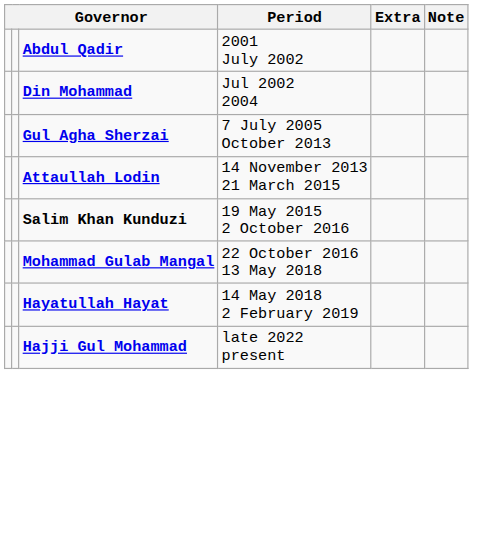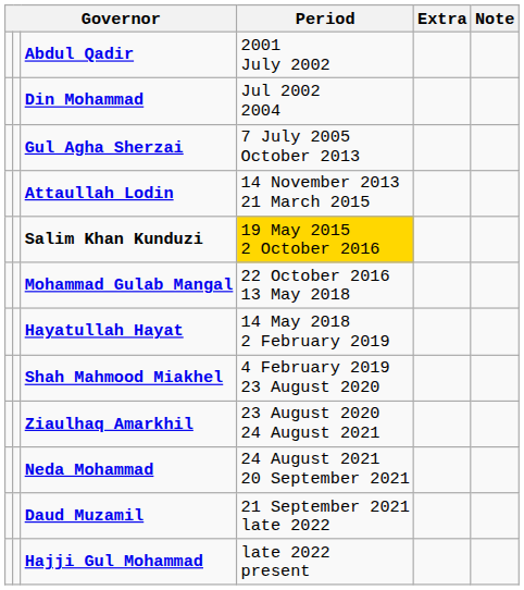 <table class="wikitable">
 <tr>
 <th colspan="3">Governor</th>
 <th>Period</th>
 <th>Extra</th>
 <th>Note</th>
 </tr>
 <tr>
 <td></td>
 <td></td>
 <td><strong><a href='#'>Abdul Qadir</a></strong></td>
 <td>2001<br>July 2002</td>
 <td></td>
 <td></td>
 </tr>
 <tr>
 <td></td>
 <td></td>
 <td><strong><a href='#'>Din Mohammad</a></strong></td>
 <td>Jul 2002<br>2004</td>
 <td></td>
 <td></td>
 </tr>
 <tr>
 <td></td>
 <td></td>
 <td><strong><a href='#'>Gul Agha Sherzai</a></strong></td>
 <td>7 July 2005<br>October 2013</td>
 <td></td>
 <td></td>
 </tr>
 <tr>
 <td></td>
 <td></td>
 <td><strong><a href='#'>Attaullah Lodin</a></strong></td>
 <td>14 November 2013 <br>21 March 2015</td>
 <td></td>
 <td></td>
 </tr>
 <tr>
 <td></td>
 <td></td>
 <td><strong>Salim Khan Kunduzi</strong></td>
-<td>19 May 2015<br>2 October 2016</td>
+<td style="background: gold;">19 May 2015<br>2 October 2016</td>
 <td></td>
 <td></td>
 </tr>
 <tr>
 <td></td>
 <td></td>
 <td><strong><a href='#'>Mohammad Gulab Mangal</a></strong></td>
 <td>22 October 2016<br>13 May 2018 <br></td>
 <td></td>
 <td></td>
 </tr>
 <tr>
 <td></td>
 <td></td>
 <td><strong><a href='#'>Hayatullah Hayat</a></strong></td>
 <td>14 May 2018<br>2 February 2019</td>
 <td></td>
 <td></td>
 </tr>
 <tr>
 <td></td>
 <td></td>
+<td><strong><a href='#'>Shah Mahmood Miakhel</a></strong></td>
+<td>4 February 2019<br>23 August 2020</td>
+<td></td>
+<td></td>
+</tr>
+<tr>
+<td></td>
+<td></td>
+<td><strong><a href='#'>Ziaulhaq Amarkhil</a></strong></td>
+<td>23 August 2020<br>24 August 2021</td>
+<td></td>
+<td></td>
+</tr>
+<tr>
+<td></td>
+<td></td>
+<td><strong><a href='#'>Neda Mohammad</a></strong></td>
+<td>24 August 2021 <br> 20 September 2021</td>
+<td></td>
+<td></td>
+</tr>
+<tr>
+<td></td>
+<td></td>
+<td><strong><a href='#'>Daud Muzamil</a></strong></td>
+<td>21 September 2021 <br> late 2022</td>
+<td></td>
+<td></td>
+</tr>
+<tr>
+<td></td>
+<td></td>
 <td><strong><a href='#'>Hajji Gul Mohammad</a></strong></td>
 <td>late 2022 <br> present</td>
 <td></td>
 <td></td>
 </tr>
 </table>
